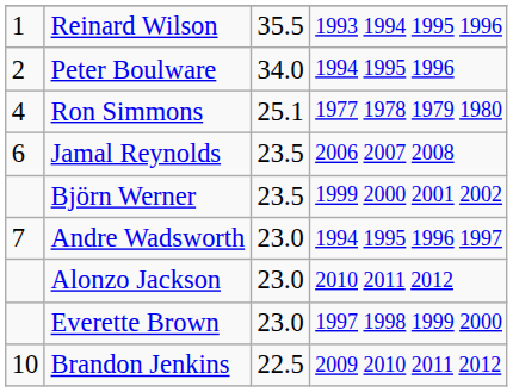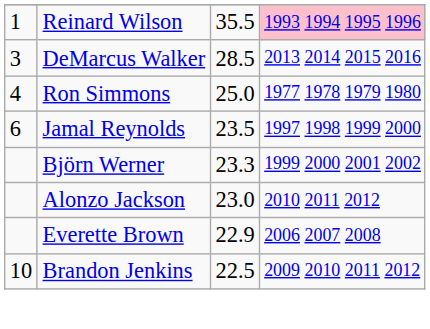 <table class="wikitable">
 <tr>
 </tr>
 <tr>
 <td>1</td>
 <td><a href='#'>Reinard Wilson</a></td>
 <td>35.5</td>
-<td style="font-size:80%;"><a href='#'>1993</a> <a href='#'>1994</a> <a href='#'>1995</a> <a href='#'>1996</a></td>
+<td style="background: pink; font-size:80%;"><a href='#'>1993</a> <a href='#'>1994</a> <a href='#'>1995</a> <a href='#'>1996</a></td>
 </tr>
 <tr>
-<td>2</td>
-<td><a href='#'>Peter Boulware</a></td>
-<td>34.0</td>
-<td style="font-size:80%;"><a href='#'>1994</a> <a href='#'>1995</a> <a href='#'>1996</a></td>
+<td>3</td>
+<td><a href='#'>DeMarcus Walker</a></td>
+<td>28.5</td>
+<td style="font-size:80%;"><a href='#'>2013</a> <a href='#'>2014</a> <a href='#'>2015</a> <a href='#'>2016</a></td>
 </tr>
 <tr>
 <td>4</td>
 <td><a href='#'>Ron Simmons</a></td>
-<td>25.1</td>
+<td>25.0</td>
 <td style="font-size:80%;"><a href='#'>1977</a> <a href='#'>1978</a> <a href='#'>1979</a> <a href='#'>1980</a></td>
 </tr>
 <tr>
 <td>6</td>
 <td><a href='#'>Jamal Reynolds</a></td>
 <td>23.5</td>
-<td style="font-size:80%;"><a href='#'>2006</a> <a href='#'>2007</a> <a href='#'>2008</a></td>
+<td style="font-size:80%;"><a href='#'>1997</a> <a href='#'>1998</a> <a href='#'>1999</a> <a href='#'>2000</a></td>
 </tr>
 <tr>
 <td></td>
 <td><a href='#'>Björn Werner</a></td>
-<td>23.5</td>
+<td>23.3</td>
 <td style="font-size:80%;"><a href='#'>1999</a> <a href='#'>2000</a> <a href='#'>2001</a> <a href='#'>2002</a></td>
-</tr>
-<tr>
-<td>7</td>
-<td><a href='#'>Andre Wadsworth</a></td>
-<td>23.0</td>
-<td style="font-size:80%;"><a href='#'>1994</a> <a href='#'>1995</a> <a href='#'>1996</a> <a href='#'>1997</a></td>
 </tr>
 <tr>
 <td></td>
 <td><a href='#'>Alonzo Jackson</a></td>
 <td>23.0</td>
 <td style="font-size:80%;"><a href='#'>2010</a> <a href='#'>2011</a> <a href='#'>2012</a></td>
 </tr>
 <tr>
 <td></td>
 <td><a href='#'>Everette Brown</a></td>
-<td>23.0</td>
-<td style="font-size:80%;"><a href='#'>1997</a> <a href='#'>1998</a> <a href='#'>1999</a> <a href='#'>2000</a></td>
+<td>22.9</td>
+<td style="font-size:80%;"><a href='#'>2006</a> <a href='#'>2007</a> <a href='#'>2008</a></td>
 </tr>
 <tr>
 <td>10</td>
 <td><a href='#'>Brandon Jenkins</a></td>
 <td>22.5</td>
 <td style="font-size:80%;"><a href='#'>2009</a> <a href='#'>2010</a> <a href='#'>2011</a> <a href='#'>2012</a></td>
 </tr>
 </table>
